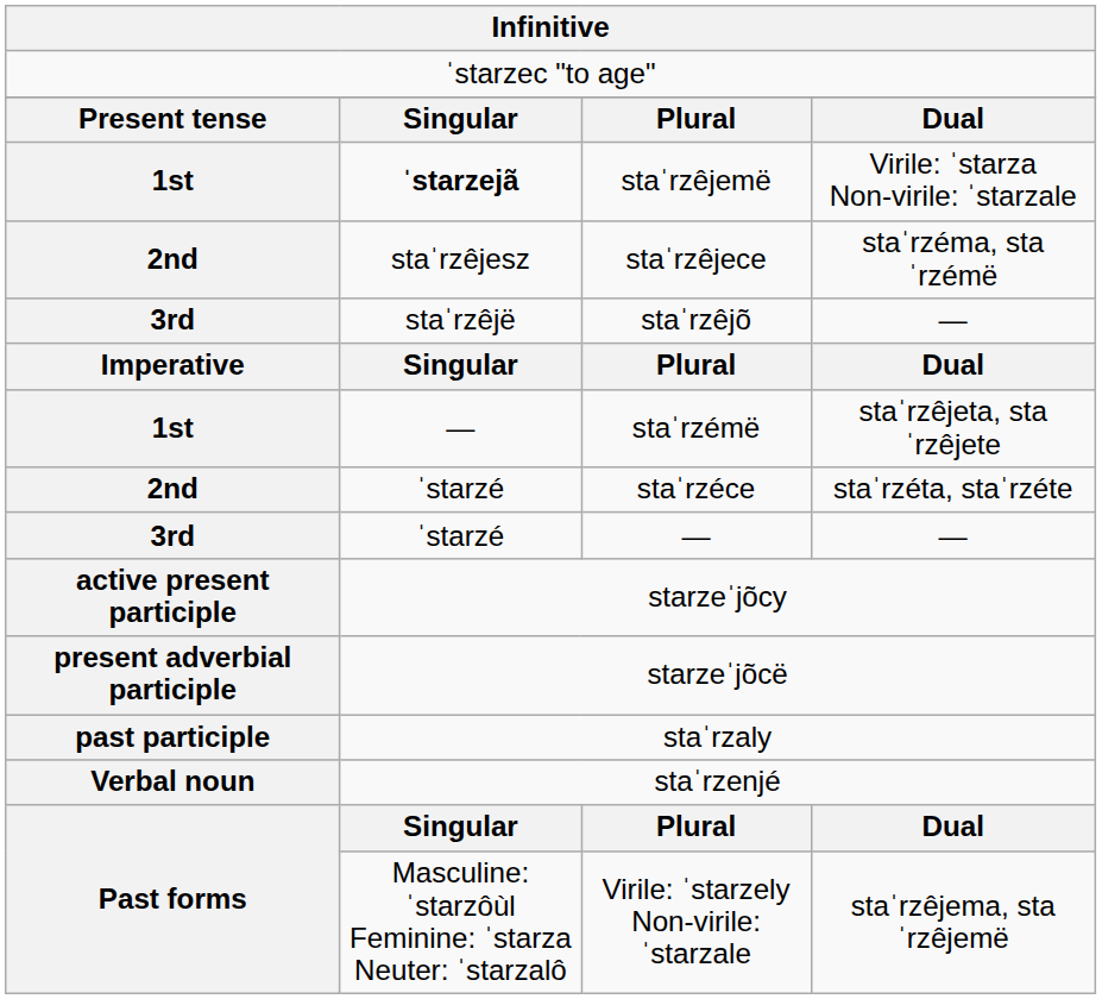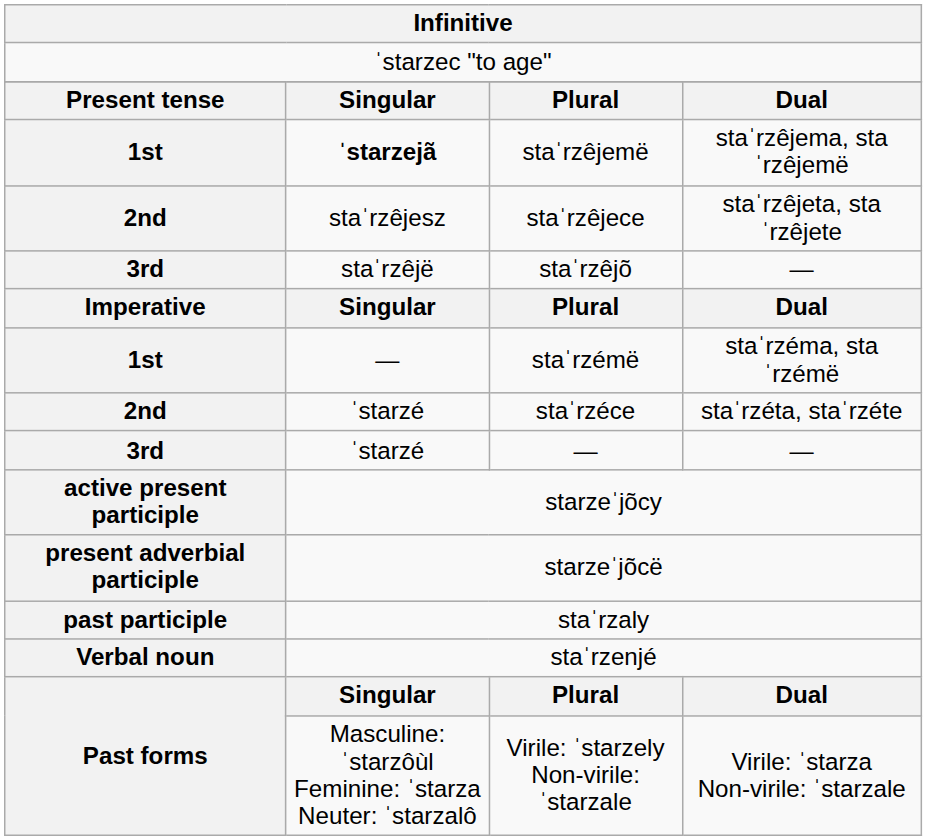 <table class="wikitable" style="text-align:center;">
 <tr>
 <th colspan="4">Infinitive</th>
 </tr>
 <tr>
 <td colspan="4">ˈstarzec "to age"</td>
 </tr>
 <tr>
 </tr>
 <tr>
 <th>Present tense</th>
 <th>Singular</th>
 <th>Plural</th>
 <th>Dual</th>
 </tr>
 <tr>
 <th>1st</th>
 <td><strong>ˈstarzejã</strong></td>
 <td>staˈrzêjemë</td>
-<td>Virile: ˈstarza<br>Non-virile: ˈstarzale</td>
+<td>staˈrzêjema, staˈrzêjemë</td>
 </tr>
 <tr>
 <th>2nd</th>
 <td>staˈrzêjesz</td>
 <td>staˈrzêjece</td>
-<td>staˈrzéma, staˈrzémë</td>
+<td>staˈrzêjeta, staˈrzêjete</td>
 </tr>
 <tr>
 <th>3rd</th>
 <td>staˈrzêjë</td>
 <td>staˈrzêjõ</td>
 <td>—</td>
 </tr>
 <tr>
 <th>Imperative</th>
 <th>Singular</th>
 <th>Plural</th>
 <th>Dual</th>
 </tr>
 <tr>
 <th>1st</th>
 <td>—</td>
 <td>staˈrzémë</td>
-<td>staˈrzêjeta, staˈrzêjete</td>
+<td>staˈrzéma, staˈrzémë</td>
 </tr>
 <tr>
 <th>2nd</th>
 <td>ˈstarzé</td>
 <td>staˈrzéce</td>
 <td>staˈrzéta, staˈrzéte</td>
 </tr>
 <tr>
 <th>3rd</th>
 <td>ˈstarzé</td>
 <td>—</td>
 <td>—</td>
 </tr>
 <tr>
 <th>active present participle</th>
 <td colspan="3">starzeˈjõcy</td>
 </tr>
 <tr>
 <th>present adverbial participle</th>
 <td colspan="3">starzeˈjõcë</td>
 </tr>
 <tr>
 <th>past participle</th>
 <td colspan="3">staˈrzaly</td>
 </tr>
 <tr>
 <th>Verbal noun</th>
 <td colspan="3">staˈrzenjé</td>
 </tr>
 <tr>
 <th rowspan="2">Past forms</th>
 <th>Singular</th>
 <th>Plural</th>
 <th>Dual</th>
 </tr>
 <tr>
 <td>Masculine: ˈstarzôùl<br>Feminine: ˈstarza<br>Neuter: ˈstarzalô</td>
 <td>Virile: ˈstarzely<br>Non-virile: ˈstarzale</td>
-<td>staˈrzêjema, staˈrzêjemë</td>
+<td>Virile: ˈstarza<br>Non-virile: ˈstarzale</td>
 </tr>
 </table>
